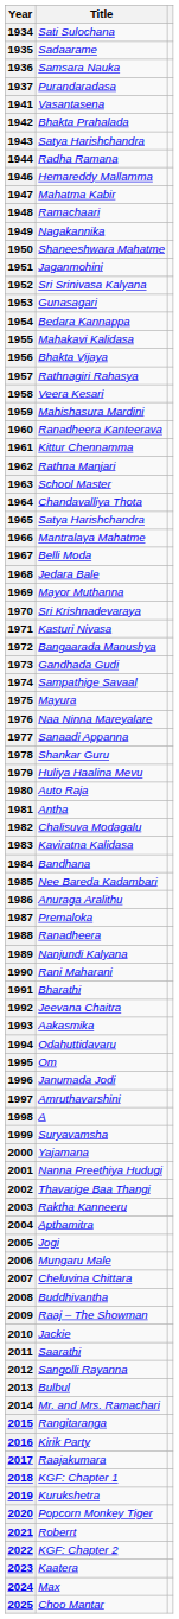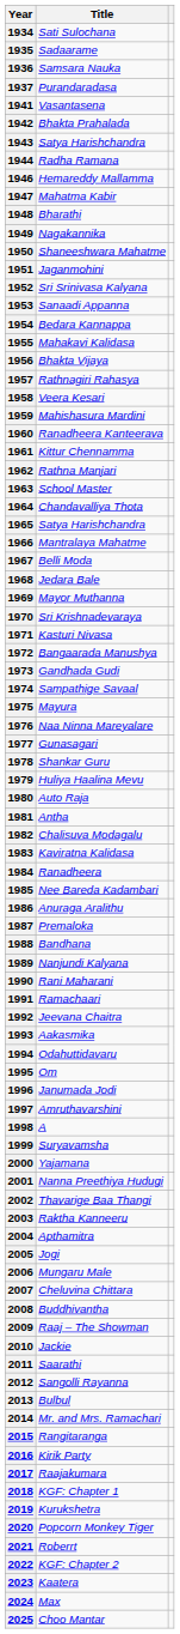 <table class="wikitable sortable plainrowheaders">
 <tr>
 <th scope="col">Year</th>
 <th scope="col">Title</th>
 <th scope="col" class="unsortable"></th>
 </tr>
 <tr>
 <th scope="row">1934</th>
 <td><em><a href='#'>Sati Sulochana</a></em></td>
 <td align="center"></td>
 </tr>
 <tr>
 <th scope="row">1935</th>
 <td><em><a href='#'>Sadaarame</a></em></td>
 <td align="center"></td>
 </tr>
 <tr>
 <th scope="row">1936</th>
 <td><em><a href='#'>Samsara Nauka</a></em></td>
 <td align="center"></td>
 </tr>
 <tr>
 <th scope="row">1937</th>
 <td><em><a href='#'>Purandaradasa</a></em></td>
 <td align="center"></td>
 </tr>
 <tr>
 <th scope="row">1941</th>
 <td><em><a href='#'>Vasantasena</a></em></td>
 <td align="center"></td>
 </tr>
 <tr>
 <th scope="row">1942</th>
 <td><em><a href='#'>Bhakta Prahalada</a></em></td>
 <td align="center"></td>
 </tr>
 <tr>
 <th scope="row">1943</th>
 <td><em><a href='#'>Satya Harishchandra</a></em></td>
 <td align="center"></td>
 </tr>
 <tr>
 <th scope="row">1944</th>
 <td><em><a href='#'>Radha Ramana</a></em></td>
 <td align="center"></td>
 </tr>
 <tr>
 <th scope="row">1946</th>
 <td><em><a href='#'>Hemareddy Mallamma</a></em></td>
 <td align="center"></td>
 </tr>
 <tr>
 <th scope="row">1947</th>
 <td><em><a href='#'>Mahatma Kabir</a></em></td>
 <td align="center"></td>
 </tr>
 <tr>
 <th scope="row">1948</th>
-<td><em><a href='#'>Ramachaari</a></em></td>
+<td><em><a href='#'>Bharathi</a></em></td>
 <td align="center"></td>
 </tr>
 <tr>
 <th scope="row">1949</th>
 <td><em><a href='#'>Nagakannika</a></em></td>
 <td align="center"></td>
 </tr>
 <tr>
 <th scope="row">1950</th>
 <td><em><a href='#'>Shaneeshwara Mahatme</a></em></td>
 <td align="center"></td>
 </tr>
 <tr>
 <th scope="row">1951</th>
 <td><em><a href='#'>Jaganmohini</a></em></td>
 <td align="center"></td>
 </tr>
 <tr>
 <th scope="row">1952</th>
 <td><em><a href='#'>Sri Srinivasa Kalyana</a></em></td>
 <td align="center"></td>
 </tr>
 <tr>
 <th scope="row">1953</th>
-<td><em><a href='#'>Gunasagari</a></em></td>
+<td><em><a href='#'>Sanaadi Appanna</a></em></td>
 <td align="center"></td>
 </tr>
 <tr>
 <th scope="row">1954</th>
 <td><em><a href='#'>Bedara Kannappa</a></em></td>
 <td align="center"></td>
 </tr>
 <tr>
 <th scope="row">1955</th>
 <td><em><a href='#'>Mahakavi Kalidasa</a></em></td>
 <td align="center"></td>
 </tr>
 <tr>
 <th scope="row">1956</th>
 <td><em><a href='#'>Bhakta Vijaya</a></em></td>
 <td align="center"></td>
 </tr>
 <tr>
 <th scope="row">1957</th>
 <td><em><a href='#'>Rathnagiri Rahasya</a></em></td>
 <td align="center"></td>
 </tr>
 <tr>
 <th scope="row">1958</th>
 <td><em><a href='#'>Veera Kesari</a></em></td>
 <td align="center"></td>
 </tr>
 <tr>
 <th scope="row">1959</th>
 <td><em><a href='#'>Mahishasura Mardini</a></em></td>
 <td align="center"></td>
 </tr>
 <tr>
 <th scope="row">1960</th>
 <td><em><a href='#'>Ranadheera Kanteerava</a></em></td>
 <td align="center"></td>
 </tr>
 <tr>
 <th scope="row">1961</th>
 <td><em><a href='#'>Kittur Chennamma</a></em></td>
 <td align="center"></td>
 </tr>
 <tr>
 <th scope="row">1962</th>
 <td><em><a href='#'>Rathna Manjari</a></em></td>
 <td align="center"></td>
 </tr>
 <tr>
 <th scope="row">1963</th>
 <td><em><a href='#'>School Master</a></em></td>
 <td align="center"></td>
 </tr>
 <tr>
 <th scope="row">1964</th>
 <td><em><a href='#'>Chandavalliya Thota</a></em></td>
 <td align="center"></td>
 </tr>
 <tr>
 <th scope="row">1965</th>
 <td><em><a href='#'>Satya Harishchandra</a></em></td>
 <td align="center"></td>
 </tr>
 <tr>
 <th scope="row">1966</th>
 <td><em><a href='#'>Mantralaya Mahatme</a></em></td>
 <td align="center"></td>
 </tr>
 <tr>
 <th scope="row">1967</th>
 <td><em><a href='#'>Belli Moda</a></em></td>
 <td align="center"></td>
 </tr>
 <tr>
 <th scope="row">1968</th>
 <td><em><a href='#'>Jedara Bale</a></em></td>
 <td align="center"></td>
 </tr>
 <tr>
 <th scope="row">1969</th>
 <td><em><a href='#'>Mayor Muthanna</a></em></td>
 <td align="center"></td>
 </tr>
 <tr>
 <th scope="row">1970</th>
 <td><em><a href='#'>Sri Krishnadevaraya</a></em></td>
 <td align="center"></td>
 </tr>
 <tr>
 <th scope="row">1971</th>
 <td><em><a href='#'>Kasturi Nivasa</a></em></td>
 <td align="center"></td>
 </tr>
 <tr>
 <th scope="row">1972</th>
 <td><em><a href='#'>Bangaarada Manushya</a></em></td>
 <td align="center"></td>
 </tr>
 <tr>
 <th scope="row">1973</th>
 <td><em><a href='#'>Gandhada Gudi</a></em></td>
 <td align="center"></td>
 </tr>
 <tr>
 <th scope="row">1974</th>
 <td><em><a href='#'>Sampathige Savaal</a></em></td>
 <td align="center"></td>
 </tr>
 <tr>
 <th scope="row">1975</th>
 <td><em><a href='#'>Mayura</a></em></td>
 <td align="center"></td>
 </tr>
 <tr>
 <th scope="row">1976</th>
 <td><em><a href='#'>Naa Ninna Mareyalare</a></em></td>
 <td align="center"></td>
 </tr>
 <tr>
 <th scope="row">1977</th>
-<td><em><a href='#'>Sanaadi Appanna</a></em></td>
+<td><em><a href='#'>Gunasagari</a></em></td>
 <td align="center"></td>
 </tr>
 <tr>
 <th scope="row">1978</th>
 <td><em><a href='#'>Shankar Guru</a></em></td>
 <td align="center"></td>
 </tr>
 <tr>
 <th scope="row">1979</th>
 <td><em><a href='#'>Huliya Haalina Mevu</a></em></td>
 <td align="center"></td>
 </tr>
 <tr>
 <th scope="row">1980</th>
 <td><em><a href='#'>Auto Raja</a></em></td>
 <td align="center"></td>
 </tr>
 <tr>
 <th scope="row">1981</th>
 <td><em><a href='#'>Antha</a></em></td>
 <td align="center"></td>
 </tr>
 <tr>
 <th scope="row">1982</th>
 <td><em><a href='#'>Chalisuva Modagalu</a></em></td>
 <td align="center"></td>
 </tr>
 <tr>
 <th scope="row">1983</th>
 <td><em><a href='#'>Kaviratna Kalidasa</a></em></td>
 <td align="center"></td>
 </tr>
 <tr>
 <th scope="row">1984</th>
-<td><em><a href='#'>Bandhana</a></em></td>
+<td><em><a href='#'>Ranadheera</a></em></td>
 <td align="center"></td>
 </tr>
 <tr>
 <th scope="row">1985</th>
 <td><em><a href='#'>Nee Bareda Kadambari</a></em></td>
 <td align="center"></td>
 </tr>
 <tr>
 <th scope="row">1986</th>
 <td><em><a href='#'>Anuraga Aralithu</a></em></td>
 <td align="center"></td>
 </tr>
 <tr>
 <th scope="row">1987</th>
 <td><em><a href='#'>Premaloka</a></em></td>
 <td align="center"></td>
 </tr>
 <tr>
 <th scope="row">1988</th>
-<td><em><a href='#'>Ranadheera</a></em></td>
+<td><em><a href='#'>Bandhana</a></em></td>
 <td align="center"></td>
 </tr>
 <tr>
 <th scope="row">1989</th>
 <td><em><a href='#'>Nanjundi Kalyana</a></em></td>
 <td align="center"></td>
 </tr>
 <tr>
 <th scope="row">1990</th>
 <td><em><a href='#'>Rani Maharani</a></em></td>
 <td align="center"></td>
 </tr>
 <tr>
 <th scope="row">1991</th>
-<td><em><a href='#'>Bharathi</a></em></td>
+<td><em><a href='#'>Ramachaari</a></em></td>
 <td align="center"></td>
 </tr>
 <tr>
 <th scope="row">1992</th>
 <td><em><a href='#'>Jeevana Chaitra</a></em></td>
 <td align="center"></td>
 </tr>
 <tr>
 <th scope="row">1993</th>
 <td><em><a href='#'>Aakasmika</a></em></td>
 <td rowspan="2" align="center"></td>
 </tr>
 <tr>
 <th scope="row">1994</th>
 <td><em><a href='#'>Odahuttidavaru</a></em></td>
 </tr>
 <tr>
 <th scope="row">1995</th>
 <td><em><a href='#'>Om</a></em></td>
 <td align="center"></td>
 </tr>
 <tr>
 <th scope="row">1996</th>
 <td><em><a href='#'>Janumada Jodi</a></em></td>
 <td align="center"></td>
 </tr>
 <tr>
 <th scope="row">1997</th>
 <td><a href='#'><em>Amruthavarshini</em></a></td>
 <td align="center"></td>
 </tr>
 <tr>
 <th scope="row">1998</th>
 <td><em><a href='#'>A</a></em></td>
 <td align="center"></td>
 </tr>
 <tr>
 <th scope="row">1999</th>
 <td><a href='#'><em>Suryavamsha</em></a></td>
 <td align="center"></td>
 </tr>
 <tr>
 <th scope="row">2000</th>
 <td><em><a href='#'>Yajamana</a></em></td>
 <td align="center"></td>
 </tr>
 <tr>
 <th scope="row">2001</th>
 <td><em><a href='#'>Nanna Preethiya Hudugi</a></em></td>
 <td align="center"></td>
 </tr>
 <tr>
 <th scope="row">2002</th>
 <td><em><a href='#'>Thavarige Baa Thangi</a></em></td>
 <td align="center"></td>
 </tr>
 <tr>
 <th scope="row">2003</th>
 <td><em><a href='#'>Raktha Kanneeru</a></em></td>
 <td align="center"></td>
 </tr>
 <tr>
 <th scope="row">2004</th>
 <td><em><a href='#'>Apthamitra</a></em></td>
 <td align="center"></td>
 </tr>
 <tr>
 <th scope="row">2005</th>
 <td><em><a href='#'>Jogi</a></em></td>
 <td align="center"></td>
 </tr>
 <tr>
 <th scope="row">2006</th>
 <td><em><a href='#'>Mungaru Male</a></em></td>
 <td align="center"></td>
 </tr>
 <tr>
 <th scope="row">2007</th>
 <td><em><a href='#'>Cheluvina Chittara</a></em></td>
 <td align="center"></td>
 </tr>
 <tr>
 <th scope="row">2008</th>
 <td><em><a href='#'>Buddhivantha</a></em></td>
 <td align="center"></td>
 </tr>
 <tr>
 <th scope="row">2009</th>
 <td><em><a href='#'>Raaj – The Showman</a></em></td>
 <td align="center"></td>
 </tr>
 <tr>
 <th scope="row">2010</th>
 <td><em><a href='#'>Jackie</a></em></td>
 <td align="center"></td>
 </tr>
 <tr>
 <th scope="row">2011</th>
 <td><em><a href='#'>Saarathi</a></em></td>
 <td align="center"></td>
 </tr>
 <tr>
 <th scope="row">2012</th>
 <td><em><a href='#'>Sangolli Rayanna</a></em></td>
 <td align="center"></td>
 </tr>
 <tr>
 <th scope="row">2013</th>
 <td><em><a href='#'>Bulbul</a></em></td>
 <td align="center"></td>
 </tr>
 <tr>
 <th scope="row">2014</th>
 <td><em><a href='#'>Mr. and Mrs. Ramachari</a></em></td>
 <td align="center"></td>
 </tr>
 <tr>
 <th scope="row"><a href='#'>2015</a></th>
 <td><em><a href='#'>Rangitaranga</a></em></td>
 <td align="center"></td>
 </tr>
 <tr>
 <th scope="row"><a href='#'>2016</a></th>
 <td><em><a href='#'>Kirik Party</a></em></td>
 <td align="center"></td>
 </tr>
 <tr>
 <th scope="row"><a href='#'>2017</a></th>
 <td><em><a href='#'>Raajakumara</a></em></td>
 <td align="center"></td>
 </tr>
 <tr>
 <th scope="row"><a href='#'>2018</a></th>
 <td><em><a href='#'>KGF: Chapter 1</a></em></td>
 <td align="center"></td>
 </tr>
 <tr>
 <th scope="row"><a href='#'>2019</a></th>
 <td><em><a href='#'>Kurukshetra</a></em></td>
 <td align="center"></td>
 </tr>
 <tr>
 <th scope="row"><a href='#'>2020</a></th>
 <td><em><a href='#'>Popcorn Monkey Tiger</a></em></td>
 <td align="center"></td>
 </tr>
 <tr>
 <th scope="row"><a href='#'>2021</a></th>
 <td><em><a href='#'>Roberrt</a></em></td>
 <td align="center"></td>
 </tr>
 <tr>
 <th scope="row"><a href='#'>2022</a></th>
 <td><em><a href='#'>KGF: Chapter 2</a></em></td>
 <td align="center"></td>
 </tr>
 <tr>
 <th scope="row"><a href='#'>2023</a></th>
 <td><em><a href='#'>Kaatera</a></em></td>
 <td align="center"></td>
 </tr>
 <tr>
 <th scope="row"><a href='#'>2024</a></th>
 <td><em><a href='#'>Max</a></em></td>
 <td align="center"></td>
 </tr>
 <tr>
 <th scope="row"><a href='#'>2025</a></th>
 <td><em><a href='#'>Choo Mantar</a></em></td>
 <td align="center"></td>
 </tr>
 </table>
